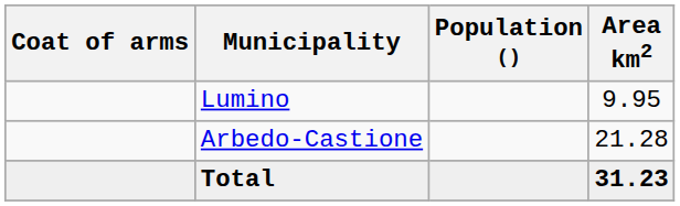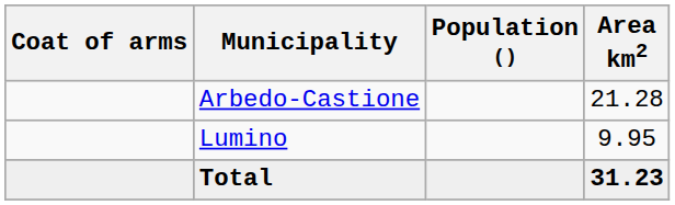 <table class="wikitable">
 <tr>
 <th>Coat of arms</th>
 <th>Municipality</th>
 <th>Population<br><small>()</small></th>
 <th>Area <br>km<sup>2</sup></th>
 </tr>
 <tr>
 <td></td>
+<td><a href='#'>Arbedo-Castione</a></td>
+<td align="center"></td>
+<td align="center">21.28</td>
+</tr>
+<tr>
+<td></td>
 <td><a href='#'>Lumino</a></td>
 <td align="center"></td>
 <td align="center">9.95</td>
-</tr>
-<tr>
-<td></td>
-<td><a href='#'>Arbedo-Castione</a></td>
-<td align="center"></td>
-<td align="center">21.28</td>
 </tr>
 <tr>
 <td bgcolor="#EFEFEF"></td>
 <td bgcolor="#EFEFEF"><strong>Total</strong></td>
 <td bgcolor="#EFEFEF" align="center"></td>
 <td bgcolor="#EFEFEF" align="center"><strong>31.23</strong></td>
 </tr>
 </table>
